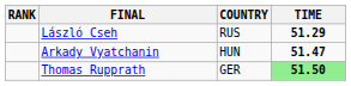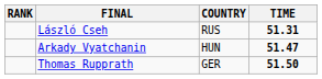 <table class="wikitable">
 <tr>
 <th>RANK</th>
 <th align="left" style="width: 15em">FINAL</th>
 <th>COUNTRY</th>
 <th style="width: 6em">TIME</th>
 </tr>
 <tr>
 <td align="center"></td>
 <td><a href='#'>László Cseh</a></td>
 <td> RUS</td>
-<td align="center"><strong>51.29</strong></td>
+<td align="center"><strong>51.31</strong></td>
 </tr>
 <tr>
 <td align="center"></td>
 <td><a href='#'>Arkady Vyatchanin</a></td>
 <td> HUN</td>
 <td align="center"><strong>51.47</strong></td>
 </tr>
 <tr>
 <td align="center"></td>
 <td><a href='#'>Thomas Rupprath</a></td>
 <td> GER</td>
-<td align="center" style="background: lightgreen;"><strong>51.50</strong></td>
+<td align="center"><strong>51.50</strong></td>
 </tr>
 </table>
